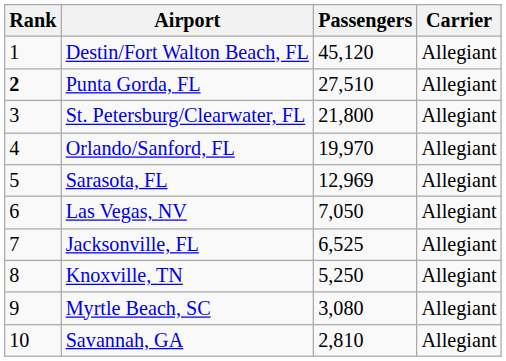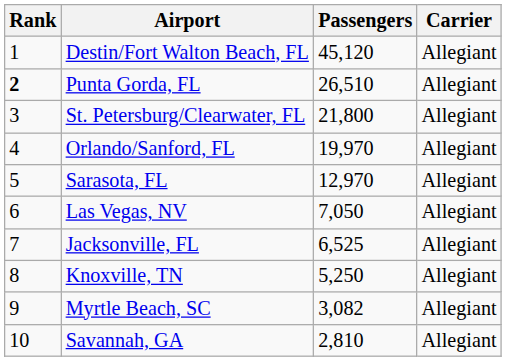 <table class="wikitable sortable">
 <tr>
 <th>Rank</th>
 <th>Airport</th>
 <th>Passengers</th>
 <th>Carrier</th>
 </tr>
 <tr>
 <td>1</td>
 <td> <a href='#'>Destin/Fort Walton Beach, FL</a></td>
 <td>45,120</td>
 <td>Allegiant</td>
 </tr>
 <tr>
 <td><strong>2</strong></td>
 <td> <a href='#'>Punta Gorda, FL</a></td>
-<td>27,510</td>
+<td>26,510</td>
 <td>Allegiant</td>
 </tr>
 <tr>
 <td>3</td>
 <td> <a href='#'>St. Petersburg/Clearwater, FL</a></td>
 <td>21,800</td>
 <td>Allegiant</td>
 </tr>
 <tr>
 <td>4</td>
 <td> <a href='#'>Orlando/Sanford, FL</a></td>
 <td>19,970</td>
 <td>Allegiant</td>
 </tr>
 <tr>
 <td>5</td>
 <td> <a href='#'>Sarasota, FL</a></td>
-<td>12,969</td>
+<td>12,970</td>
 <td>Allegiant</td>
 </tr>
 <tr>
 <td>6</td>
 <td> <a href='#'>Las Vegas, NV</a></td>
 <td>7,050</td>
 <td>Allegiant</td>
 </tr>
 <tr>
 <td>7</td>
 <td> <a href='#'>Jacksonville, FL</a></td>
 <td>6,525</td>
 <td>Allegiant</td>
 </tr>
 <tr>
 <td>8</td>
 <td> <a href='#'>Knoxville, TN</a></td>
 <td>5,250</td>
 <td>Allegiant</td>
 </tr>
 <tr>
 <td>9</td>
 <td> <a href='#'>Myrtle Beach, SC</a></td>
-<td>3,080</td>
+<td>3,082</td>
 <td>Allegiant</td>
 </tr>
 <tr>
 <td>10</td>
 <td> <a href='#'>Savannah, GA</a></td>
 <td>2,810</td>
 <td>Allegiant</td>
 </tr>
 </table>
